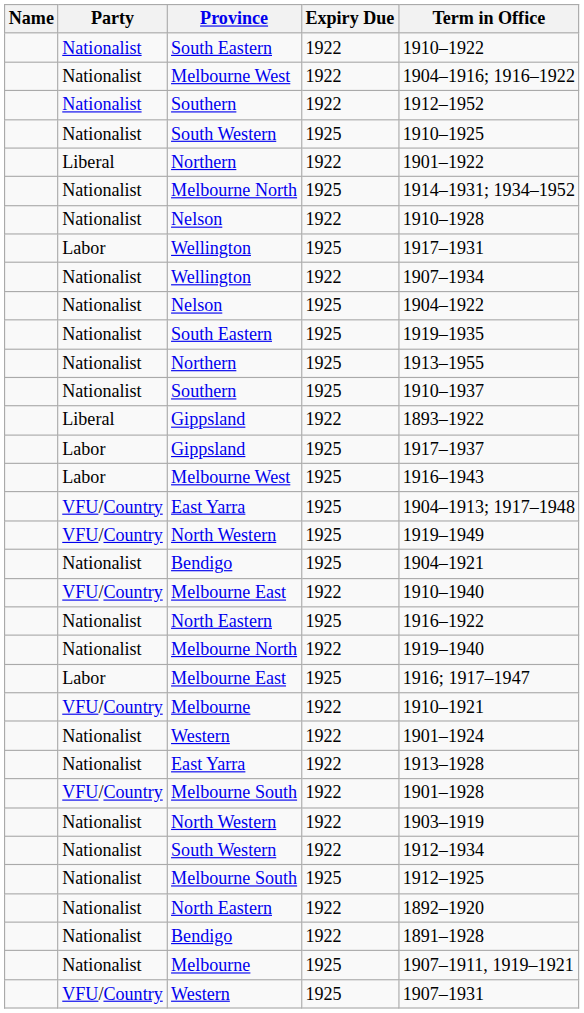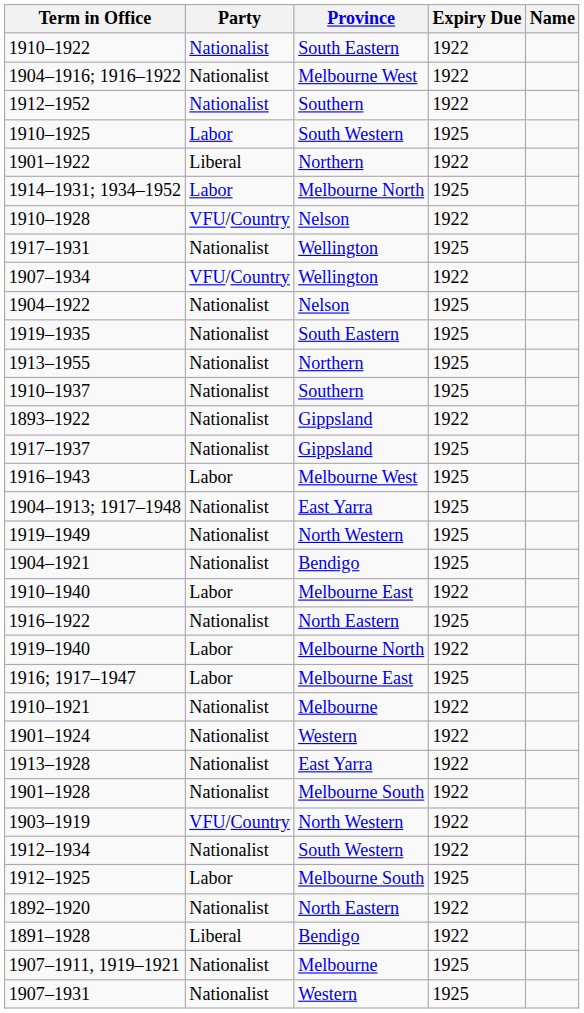 <table class="wikitable sortable">
 <tr>
-<th>Name</th>
+<th>Term in Office</th>
 <th>Party</th>
 <th><a href='#'>Province</a></th>
 <th>Expiry Due</th>
-<th>Term in Office</th>
+<th>Name</th>
 </tr>
 <tr>
-<td></td>
+<td>1910–1922</td>
 <td><a href='#'>Nationalist</a></td>
 <td><a href='#'>South Eastern</a></td>
 <td>1922</td>
-<td>1910–1922</td>
+<td></td>
 </tr>
 <tr>
-<td></td>
+<td>1904–1916; 1916–1922</td>
 <td>Nationalist</td>
 <td><a href='#'>Melbourne West</a></td>
 <td>1922</td>
-<td>1904–1916; 1916–1922</td>
+<td></td>
 </tr>
 <tr>
-<td></td>
+<td>1912–1952</td>
 <td><a href='#'>Nationalist</a></td>
 <td><a href='#'>Southern</a></td>
 <td>1922</td>
-<td>1912–1952</td>
+<td></td>
 </tr>
 <tr>
-<td></td>
-<td>Nationalist</td>
+<td>1910–1925</td>
+<td><a href='#'>Labor</a></td>
 <td><a href='#'>South Western</a></td>
 <td>1925</td>
-<td>1910–1925</td>
+<td></td>
 </tr>
 <tr>
-<td></td>
+<td>1901–1922</td>
 <td>Liberal</td>
 <td><a href='#'>Northern</a></td>
 <td>1922</td>
-<td>1901–1922</td>
+<td></td>
 </tr>
 <tr>
-<td></td>
-<td>Nationalist</td>
+<td>1914–1931; 1934–1952</td>
+<td><a href='#'>Labor</a></td>
 <td><a href='#'>Melbourne North</a></td>
 <td>1925</td>
-<td>1914–1931; 1934–1952</td>
+<td></td>
 </tr>
 <tr>
-<td></td>
-<td>Nationalist</td>
+<td>1910–1928</td>
+<td><a href='#'>VFU</a>/<a href='#'>Country</a></td>
 <td><a href='#'>Nelson</a></td>
 <td>1922</td>
-<td>1910–1928</td>
+<td></td>
 </tr>
 <tr>
-<td></td>
-<td>Labor</td>
+<td>1917–1931</td>
+<td>Nationalist</td>
 <td><a href='#'>Wellington</a></td>
 <td>1925</td>
-<td>1917–1931</td>
+<td></td>
 </tr>
 <tr>
-<td></td>
-<td>Nationalist</td>
+<td>1907–1934</td>
+<td><a href='#'>VFU</a>/<a href='#'>Country</a></td>
 <td><a href='#'>Wellington</a></td>
 <td>1922</td>
-<td>1907–1934</td>
+<td></td>
 </tr>
 <tr>
-<td></td>
+<td>1904–1922</td>
 <td>Nationalist</td>
 <td><a href='#'>Nelson</a></td>
 <td>1925</td>
-<td>1904–1922</td>
+<td></td>
 </tr>
 <tr>
-<td></td>
+<td>1919–1935</td>
 <td>Nationalist</td>
 <td><a href='#'>South Eastern</a></td>
 <td>1925</td>
-<td>1919–1935</td>
+<td></td>
 </tr>
 <tr>
-<td></td>
+<td>1913–1955</td>
 <td>Nationalist</td>
 <td><a href='#'>Northern</a></td>
 <td>1925</td>
-<td>1913–1955</td>
+<td></td>
 </tr>
 <tr>
-<td></td>
+<td>1910–1937</td>
 <td>Nationalist</td>
 <td><a href='#'>Southern</a></td>
 <td>1925</td>
-<td>1910–1937</td>
+<td></td>
 </tr>
 <tr>
-<td></td>
-<td>Liberal</td>
+<td>1893–1922</td>
+<td>Nationalist</td>
 <td><a href='#'>Gippsland</a></td>
 <td>1922</td>
-<td>1893–1922</td>
+<td></td>
 </tr>
 <tr>
-<td></td>
-<td>Labor</td>
+<td>1917–1937</td>
+<td>Nationalist</td>
 <td><a href='#'>Gippsland</a></td>
 <td>1925</td>
-<td>1917–1937</td>
+<td></td>
 </tr>
 <tr>
-<td></td>
+<td>1916–1943</td>
 <td>Labor</td>
 <td><a href='#'>Melbourne West</a></td>
 <td>1925</td>
-<td>1916–1943</td>
+<td></td>
 </tr>
 <tr>
-<td></td>
-<td><a href='#'>VFU</a>/<a href='#'>Country</a></td>
+<td>1904–1913; 1917–1948</td>
+<td>Nationalist</td>
 <td><a href='#'>East Yarra</a></td>
 <td>1925</td>
-<td>1904–1913; 1917–1948</td>
+<td></td>
 </tr>
 <tr>
-<td></td>
-<td><a href='#'>VFU</a>/<a href='#'>Country</a></td>
+<td>1919–1949</td>
+<td>Nationalist</td>
 <td><a href='#'>North Western</a></td>
 <td>1925</td>
-<td>1919–1949</td>
+<td></td>
 </tr>
 <tr>
-<td> </td>
+<td>1904–1921</td>
 <td>Nationalist</td>
 <td><a href='#'>Bendigo</a></td>
 <td>1925</td>
-<td>1904–1921</td>
+<td> </td>
 </tr>
 <tr>
-<td></td>
-<td><a href='#'>VFU</a>/<a href='#'>Country</a></td>
+<td>1910–1940</td>
+<td>Labor</td>
 <td><a href='#'>Melbourne East</a></td>
 <td>1922</td>
-<td>1910–1940</td>
+<td></td>
 </tr>
 <tr>
-<td></td>
+<td>1916–1922</td>
 <td>Nationalist</td>
 <td><a href='#'>North Eastern</a></td>
 <td>1925</td>
-<td>1916–1922</td>
+<td></td>
 </tr>
 <tr>
-<td></td>
-<td>Nationalist</td>
+<td>1919–1940</td>
+<td>Labor</td>
 <td><a href='#'>Melbourne North</a></td>
 <td>1922</td>
-<td>1919–1940</td>
+<td></td>
 </tr>
 <tr>
-<td></td>
+<td>1916; 1917–1947</td>
 <td>Labor</td>
 <td><a href='#'>Melbourne East</a></td>
 <td>1925</td>
-<td>1916; 1917–1947</td>
+<td></td>
 </tr>
 <tr>
-<td> </td>
-<td><a href='#'>VFU</a>/<a href='#'>Country</a></td>
+<td>1910–1921</td>
+<td>Nationalist</td>
 <td><a href='#'>Melbourne</a></td>
 <td>1922</td>
-<td>1910–1921</td>
+<td> </td>
 </tr>
 <tr>
-<td></td>
+<td>1901–1924</td>
 <td>Nationalist</td>
 <td><a href='#'>Western</a></td>
 <td>1922</td>
-<td>1901–1924</td>
+<td></td>
 </tr>
 <tr>
-<td></td>
+<td>1913–1928</td>
 <td>Nationalist</td>
 <td><a href='#'>East Yarra</a></td>
 <td>1922</td>
-<td>1913–1928</td>
+<td></td>
 </tr>
 <tr>
-<td></td>
-<td><a href='#'>VFU</a>/<a href='#'>Country</a></td>
+<td>1901–1928</td>
+<td>Nationalist</td>
 <td><a href='#'>Melbourne South</a></td>
 <td>1922</td>
-<td>1901–1928</td>
+<td></td>
 </tr>
 <tr>
-<td> </td>
-<td>Nationalist</td>
+<td>1903–1919</td>
+<td><a href='#'>VFU</a>/<a href='#'>Country</a></td>
 <td><a href='#'>North Western</a></td>
 <td>1922</td>
-<td>1903–1919</td>
+<td> </td>
 </tr>
 <tr>
-<td></td>
+<td>1912–1934</td>
 <td>Nationalist</td>
 <td><a href='#'>South Western</a></td>
 <td>1922</td>
-<td>1912–1934</td>
+<td></td>
 </tr>
 <tr>
-<td></td>
-<td>Nationalist</td>
+<td>1912–1925</td>
+<td>Labor</td>
 <td><a href='#'>Melbourne South</a></td>
 <td>1925</td>
-<td>1912–1925</td>
+<td></td>
 </tr>
 <tr>
-<td> </td>
+<td>1892–1920</td>
 <td>Nationalist</td>
 <td><a href='#'>North Eastern</a></td>
 <td>1922</td>
-<td>1892–1920</td>
+<td> </td>
 </tr>
 <tr>
-<td></td>
-<td>Nationalist</td>
+<td>1891–1928</td>
+<td>Liberal</td>
 <td><a href='#'>Bendigo</a></td>
 <td>1922</td>
-<td>1891–1928</td>
+<td></td>
 </tr>
 <tr>
-<td> </td>
+<td>1907–1911, 1919–1921</td>
 <td>Nationalist</td>
 <td><a href='#'>Melbourne</a></td>
 <td>1925</td>
-<td>1907–1911, 1919–1921</td>
+<td> </td>
 </tr>
 <tr>
-<td></td>
-<td><a href='#'>VFU</a>/<a href='#'>Country</a></td>
+<td>1907–1931</td>
+<td>Nationalist</td>
 <td><a href='#'>Western</a></td>
 <td>1925</td>
-<td>1907–1931</td>
+<td></td>
 </tr>
 </table>
